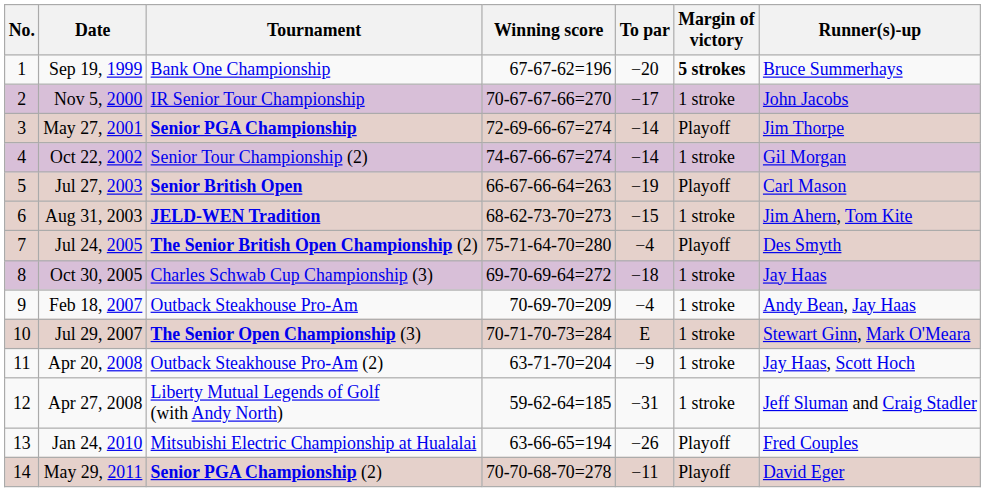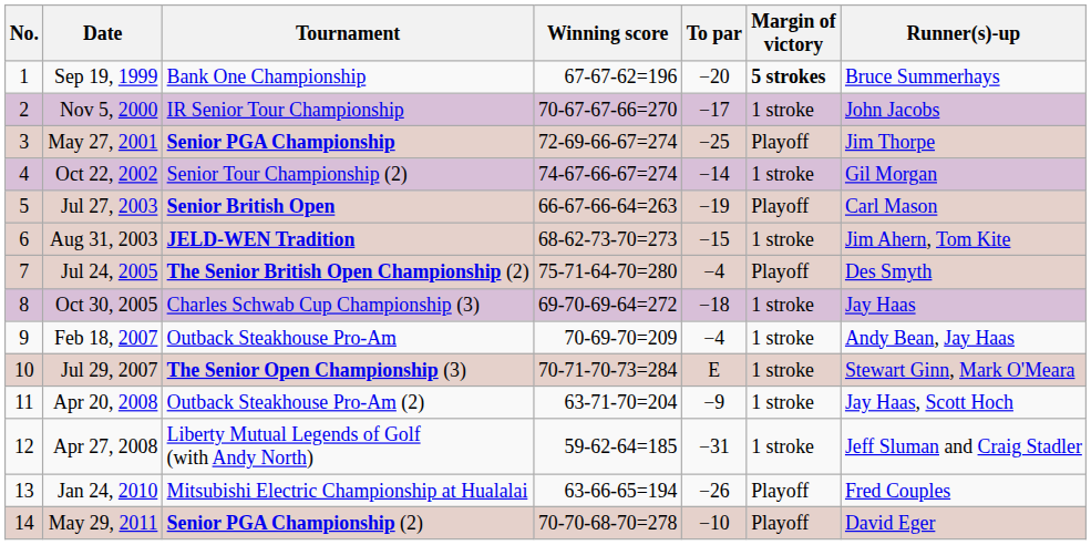 <table class="wikitable" style="font-size:95%;">
 <tr>
 <th>No.</th>
 <th>Date</th>
 <th>Tournament</th>
 <th>Winning score</th>
 <th>To par</th>
 <th>Margin of<br>victory</th>
 <th>Runner(s)-up</th>
 </tr>
 <tr>
 <td align=center>1</td>
 <td align=right>Sep 19, <a href='#'>1999</a></td>
 <td><a href='#'>Bank One Championship</a></td>
 <td align=right>67-67-62=196</td>
 <td align=center>−20</td>
 <td><strong>5 strokes</strong></td>
 <td> <a href='#'>Bruce Summerhays</a></td>
 </tr>
 <tr style="background:thistle;">
 <td align=center>2</td>
 <td align=right>Nov 5, <a href='#'>2000</a></td>
 <td><a href='#'>IR Senior Tour Championship</a></td>
 <td align=right>70-67-67-66=270</td>
 <td align=center>−17</td>
 <td>1 stroke</td>
 <td> <a href='#'>John Jacobs</a></td>
 </tr>
 <tr style="background:#e5d1cb;">
 <td align=center>3</td>
 <td align=right>May 27, <a href='#'>2001</a></td>
 <td><strong><a href='#'>Senior PGA Championship</a></strong></td>
 <td align=right>72-69-66-67=274</td>
-<td align=center>−14</td>
+<td align=center>−25</td>
 <td>Playoff</td>
 <td> <a href='#'>Jim Thorpe</a></td>
 </tr>
 <tr style="background:thistle;">
 <td align=center>4</td>
 <td align=right>Oct 22, <a href='#'>2002</a></td>
 <td><a href='#'>Senior Tour Championship</a> (2)</td>
 <td align=right>74-67-66-67=274</td>
 <td align=center>−14</td>
 <td>1 stroke</td>
 <td> <a href='#'>Gil Morgan</a></td>
 </tr>
 <tr style="background:#e5d1cb;">
 <td align=center>5</td>
 <td align=right>Jul 27, <a href='#'>2003</a></td>
 <td><strong><a href='#'>Senior British Open</a></strong></td>
 <td align=right>66-67-66-64=263</td>
 <td align=center>−19</td>
 <td>Playoff</td>
 <td> <a href='#'>Carl Mason</a></td>
 </tr>
 <tr style="background:#e5d1cb;">
 <td align=center>6</td>
 <td align=right>Aug 31, 2003</td>
 <td><strong><a href='#'>JELD-WEN Tradition</a></strong></td>
 <td align=right>68-62-73-70=273</td>
 <td align=center>−15</td>
 <td>1 stroke</td>
 <td> <a href='#'>Jim Ahern</a>,  <a href='#'>Tom Kite</a></td>
 </tr>
 <tr style="background:#e5d1cb;">
 <td align=center>7</td>
 <td align=right>Jul 24, <a href='#'>2005</a></td>
 <td><strong><a href='#'>The Senior British Open Championship</a></strong> (2)</td>
 <td align=right>75-71-64-70=280</td>
 <td align=center>−4</td>
 <td>Playoff</td>
 <td> <a href='#'>Des Smyth</a></td>
 </tr>
 <tr style="background:thistle;">
 <td align=center>8</td>
 <td align=right>Oct 30, 2005</td>
 <td><a href='#'>Charles Schwab Cup Championship</a> (3)</td>
 <td align=right>69-70-69-64=272</td>
 <td align=center>−18</td>
 <td>1 stroke</td>
 <td> <a href='#'>Jay Haas</a></td>
 </tr>
 <tr>
 <td align=center>9</td>
 <td align=right>Feb 18, <a href='#'>2007</a></td>
 <td><a href='#'>Outback Steakhouse Pro-Am</a></td>
 <td align=right>70-69-70=209</td>
 <td align=center>−4</td>
 <td>1 stroke</td>
 <td> <a href='#'>Andy Bean</a>,  <a href='#'>Jay Haas</a></td>
 </tr>
 <tr style="background:#e5d1cb;">
 <td align=center>10</td>
 <td align=right>Jul 29, 2007</td>
 <td><strong><a href='#'>The Senior Open Championship</a></strong> (3)</td>
 <td align=right>70-71-70-73=284</td>
 <td align=center>E</td>
 <td>1 stroke</td>
 <td> <a href='#'>Stewart Ginn</a>,  <a href='#'>Mark O'Meara</a></td>
 </tr>
 <tr>
 <td align=center>11</td>
 <td align=right>Apr 20, <a href='#'>2008</a></td>
 <td><a href='#'>Outback Steakhouse Pro-Am</a> (2)</td>
 <td align=right>63-71-70=204</td>
 <td align=center>−9</td>
 <td>1 stroke</td>
 <td> <a href='#'>Jay Haas</a>,  <a href='#'>Scott Hoch</a></td>
 </tr>
 <tr>
 <td align=center>12</td>
 <td align=right>Apr 27, 2008</td>
 <td><a href='#'>Liberty Mutual Legends of Golf</a><br>(with  <a href='#'>Andy North</a>)</td>
 <td align=right>59-62-64=185</td>
 <td align=center>−31</td>
 <td>1 stroke</td>
 <td> <a href='#'>Jeff Sluman</a> and  <a href='#'>Craig Stadler</a></td>
 </tr>
 <tr>
 <td align=center>13</td>
 <td align=right>Jan 24, <a href='#'>2010</a></td>
 <td><a href='#'>Mitsubishi Electric Championship at Hualalai</a></td>
 <td align=right>63-66-65=194</td>
 <td align=center>−26</td>
 <td>Playoff</td>
 <td> <a href='#'>Fred Couples</a></td>
 </tr>
 <tr style="background:#e5d1cb;">
 <td align=center>14</td>
 <td align=right>May 29, <a href='#'>2011</a></td>
 <td><strong><a href='#'>Senior PGA Championship</a></strong> (2)</td>
 <td align=right>70-70-68-70=278</td>
-<td align=center>−11</td>
+<td align=center>−10</td>
 <td>Playoff</td>
 <td> <a href='#'>David Eger</a></td>
 </tr>
 </table>
